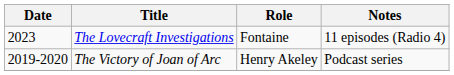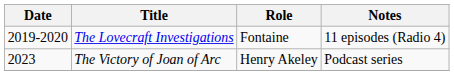 <table class="wikitable sortable">
 <tr>
 <th>Date</th>
 <th>Title</th>
 <th>Role</th>
 <th>Notes</th>
 </tr>
 <tr>
-<td>2023</td>
+<td>2019-2020</td>
 <td><em><a href='#'>The Lovecraft Investigations</a></em></td>
 <td>Fontaine</td>
 <td>11 episodes (Radio 4)</td>
 </tr>
 <tr>
-<td>2019-2020</td>
+<td>2023</td>
 <td><em>The Victory of Joan of Arc</em></td>
 <td>Henry Akeley</td>
 <td>Podcast series</td>
 </tr>
 <tr>
 </tr>
 </table>
